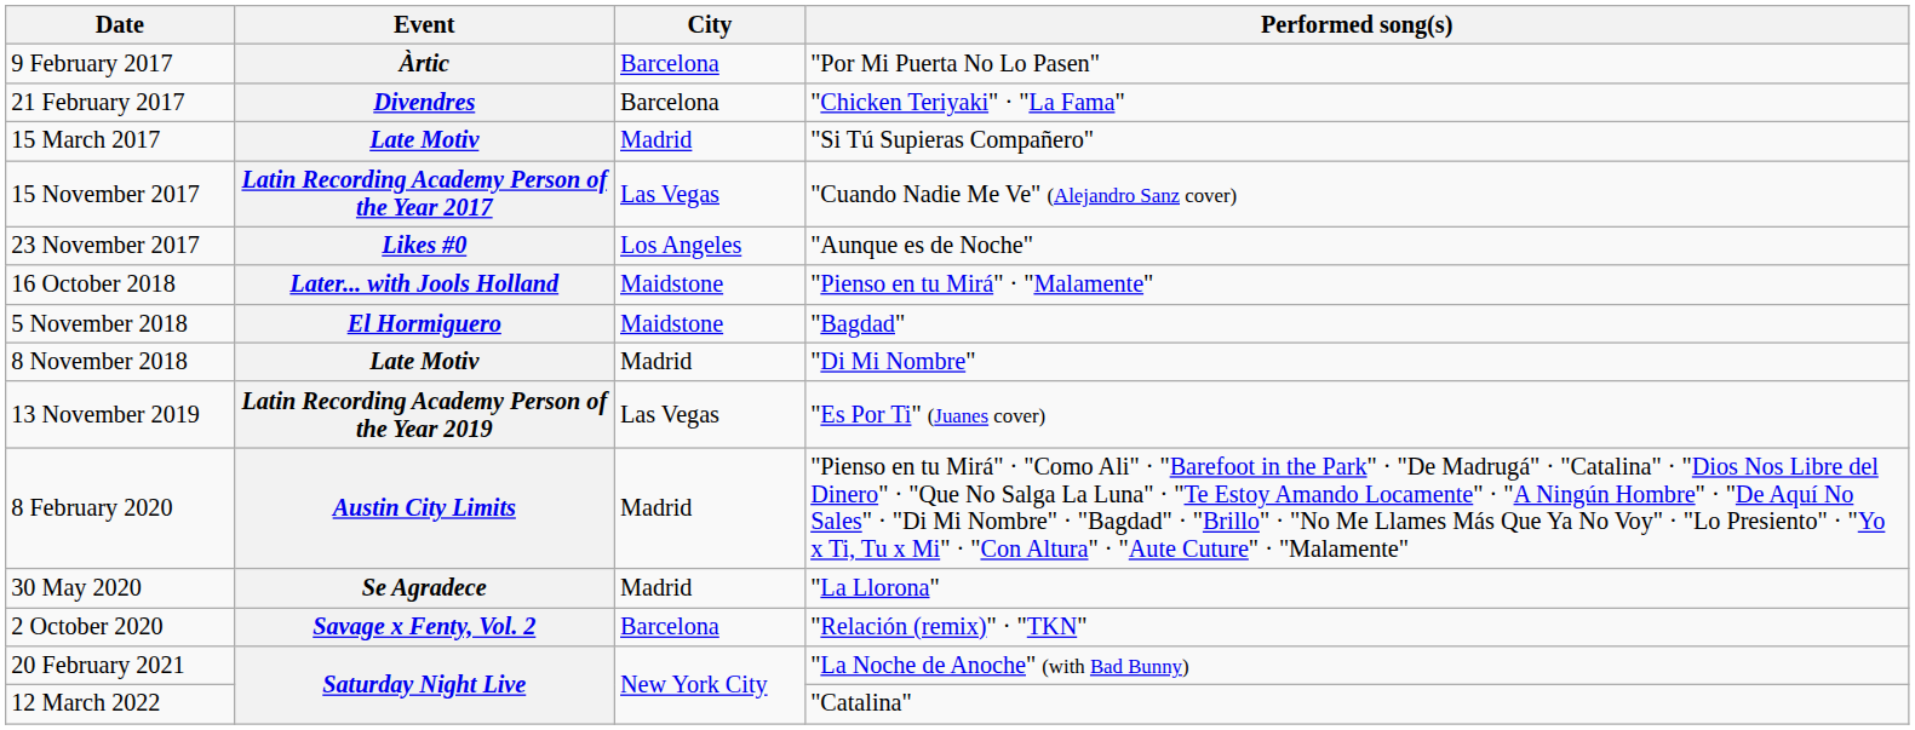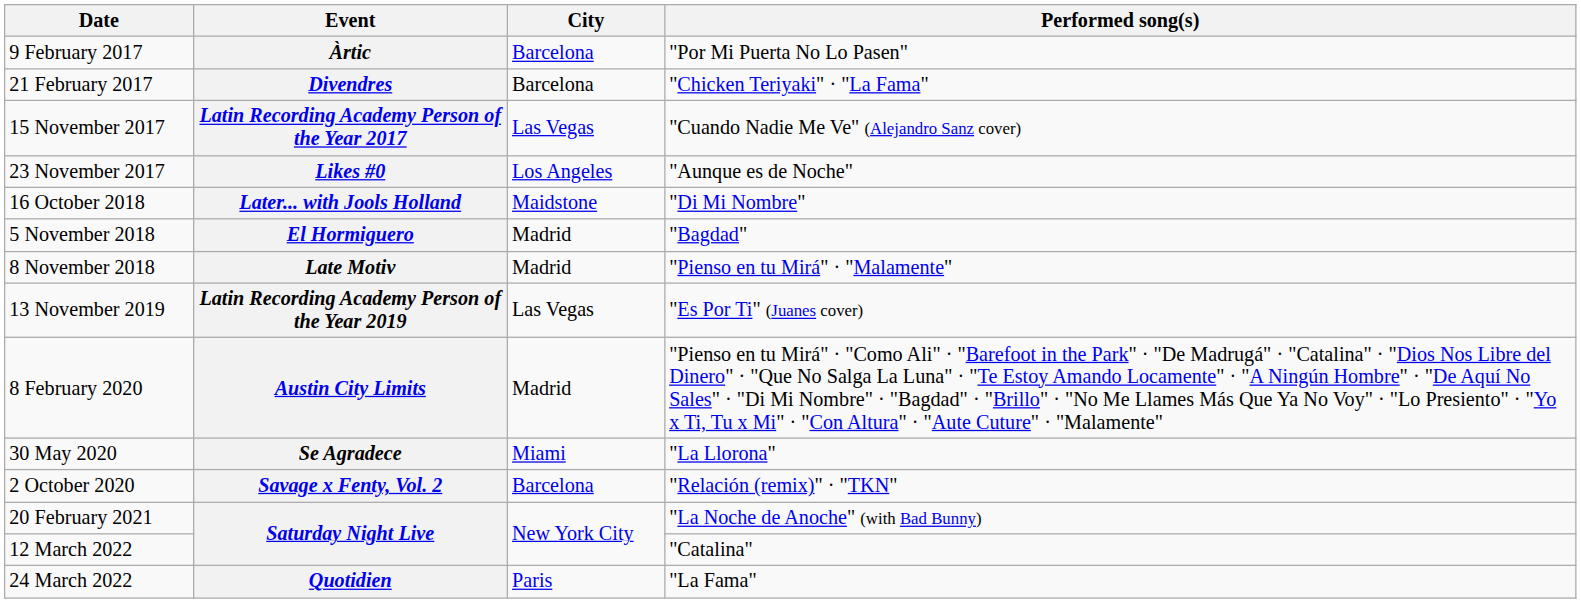 <table class="wikitable sortable plainrowheaders">
 <tr>
 <th style="width:12%;">Date</th>
 <th style="width:20%;">Event</th>
 <th style="width:10%;">City</th>
 <th>Performed song(s)</th>
 </tr>
 <tr>
 <td>9 February 2017</td>
 <th scope="row"><em>Àrtic</em></th>
 <td><a href='#'>Barcelona</a></td>
 <td>"Por Mi Puerta No Lo Pasen"</td>
 </tr>
 <tr>
 <td>21 February 2017</td>
 <th scope="row"><em><a href='#'>Divendres</a></em></th>
 <td>Barcelona</td>
 <td>"<a href='#'>Chicken Teriyaki</a>" · "<a href='#'>La Fama</a>"</td>
 </tr>
 <tr>
-<td>15 March 2017</td>
-<th scope="row"><em><a href='#'>Late Motiv</a></em></th>
-<td><a href='#'>Madrid</a></td>
-<td>"Si Tú Supieras Compañero"</td>
-</tr>
-<tr>
 <td>15 November 2017</td>
 <th scope="row"><em><a href='#'>Latin Recording Academy Person of the Year 2017</a></em></th>
 <td><a href='#'>Las Vegas</a></td>
 <td>"Cuando Nadie Me Ve" <small>(<a href='#'>Alejandro Sanz</a> cover)</small></td>
 </tr>
 <tr>
 <td>23 November 2017</td>
 <th scope="row"><em><a href='#'>Likes #0</a></em></th>
 <td><a href='#'>Los Angeles</a></td>
 <td>"Aunque es de Noche"</td>
 </tr>
 <tr>
 <td>16 October 2018</td>
 <th scope="row"><em><a href='#'>Later... with Jools Holland</a></em></th>
 <td><a href='#'>Maidstone</a></td>
-<td>"<a href='#'>Pienso en tu Mirá</a>" · "<a href='#'>Malamente</a>"</td>
+<td>"<a href='#'>Di Mi Nombre</a>"</td>
 </tr>
 <tr>
 <td>5 November 2018</td>
 <th scope="row"><em><a href='#'>El Hormiguero</a></em></th>
-<td><a href='#'>Maidstone</a></td>
+<td>Madrid</td>
 <td>"<a href='#'>Bagdad</a>"</td>
 </tr>
 <tr>
 <td>8 November 2018</td>
 <th scope="row"><em>Late Motiv</em></th>
 <td>Madrid</td>
-<td>"<a href='#'>Di Mi Nombre</a>"</td>
+<td>"<a href='#'>Pienso en tu Mirá</a>" · "<a href='#'>Malamente</a>"</td>
 </tr>
 <tr>
 <td>13 November 2019</td>
 <th scope="row"><em>Latin Recording Academy Person of the Year 2019</em></th>
 <td>Las Vegas</td>
 <td>"<a href='#'>Es Por Ti</a>" <small>(<a href='#'>Juanes</a> cover)</small></td>
 </tr>
 <tr>
 <td>8 February 2020</td>
 <th scope="row"><em><a href='#'>Austin City Limits</a></em></th>
 <td>Madrid</td>
 <td>"Pienso en tu Mirá" · "Como Ali" · "<a href='#'>Barefoot in the Park</a>" · "De Madrugá" · "Catalina" · "<a href='#'>Dios Nos Libre del Dinero</a>" · "Que No Salga La Luna" · "<a href='#'>Te Estoy Amando Locamente</a>" · "<a href='#'>A Ningún Hombre</a>" · "<a href='#'>De Aquí No Sales</a>" · "Di Mi Nombre" · "Bagdad" · "<a href='#'>Brillo</a>" · "No Me Llames Más Que Ya No Voy" · "Lo Presiento" · "<a href='#'>Yo x Ti, Tu x Mi</a>" · "<a href='#'>Con Altura</a>" · "<a href='#'>Aute Cuture</a>" · "Malamente"</td>
 </tr>
 <tr>
 <td>30 May 2020</td>
 <th scope="row"><em>Se Agradece</em></th>
-<td>Madrid</td>
+<td><a href='#'>Miami</a></td>
 <td>"<a href='#'>La Llorona</a>"</td>
 </tr>
 <tr>
 <td>2 October 2020</td>
 <th scope="row"><em><a href='#'>Savage x Fenty, Vol. 2</a></em></th>
 <td><a href='#'>Barcelona</a></td>
 <td>"<a href='#'>Relación (remix)</a>" · "<a href='#'>TKN</a>"</td>
 </tr>
 <tr>
 <td>20 February 2021</td>
 <th rowspan="2" scope="row"><em><a href='#'>Saturday Night Live</a></em></th>
 <td rowspan="2"><a href='#'>New York City</a></td>
 <td>"<a href='#'>La Noche de Anoche</a>" <small>(with <a href='#'>Bad Bunny</a>)</small></td>
 </tr>
 <tr>
 <td>12 March 2022</td>
 <td>"Catalina"</td>
 </tr>
+<tr>
+<td>24 March 2022</td>
+<th scope="row"><em><a href='#'>Quotidien</a></em></th>
+<td><a href='#'>Paris</a></td>
+<td>"La Fama"</td>
+</tr>
 </table>
